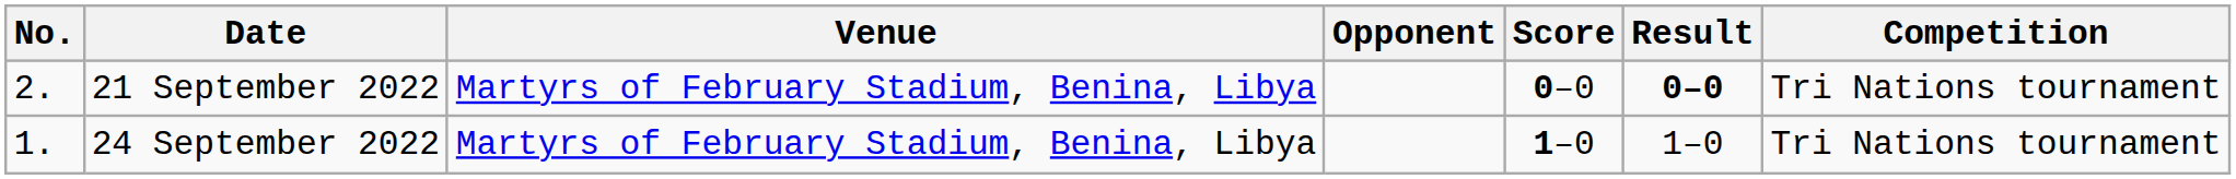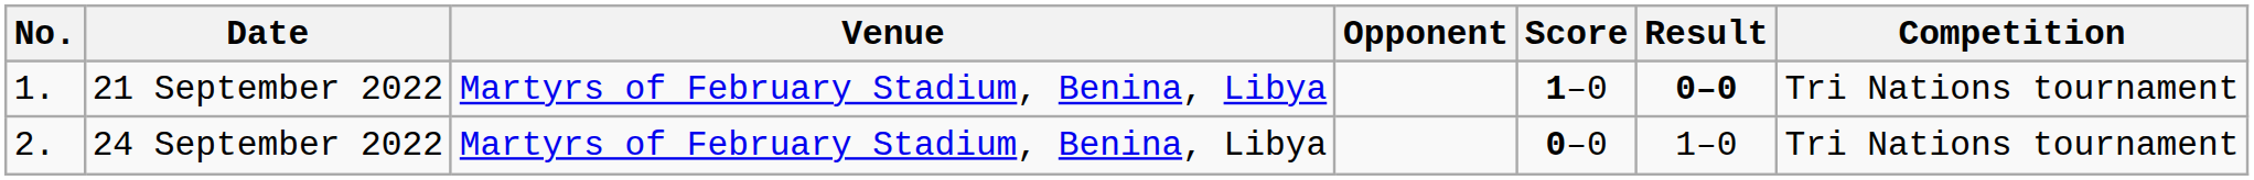 <table class="wikitable">
 <tr>
 <th>No.</th>
 <th>Date</th>
 <th>Venue</th>
 <th>Opponent</th>
 <th>Score</th>
 <th>Result</th>
 <th>Competition</th>
 </tr>
 <tr>
-<td>2.</td>
+<td>1.</td>
 <td>21 September 2022</td>
 <td><a href='#'>Martyrs of February Stadium</a>, <a href='#'>Benina</a>, <a href='#'>Libya</a></td>
 <td></td>
-<td align=center><strong>0</strong>–0</td>
+<td align=center><strong>1</strong>–0</td>
 <td align=center><strong>0–0</strong></td>
 <td>Tri Nations tournament</td>
 </tr>
 <tr>
-<td>1.</td>
+<td>2.</td>
 <td rowspan=2>24 September 2022</td>
 <td rowspan=2><a href='#'>Martyrs of February Stadium</a>, <a href='#'>Benina</a>, Libya</td>
 <td rowspan=2></td>
-<td align=center><strong>1</strong>–0</td>
+<td align=center><strong>0</strong>–0</td>
 <td rowspan="2" style="text-align:center;">1–0</td>
 <td rowspan=2>Tri Nations tournament</td>
 </tr>
 </table>
